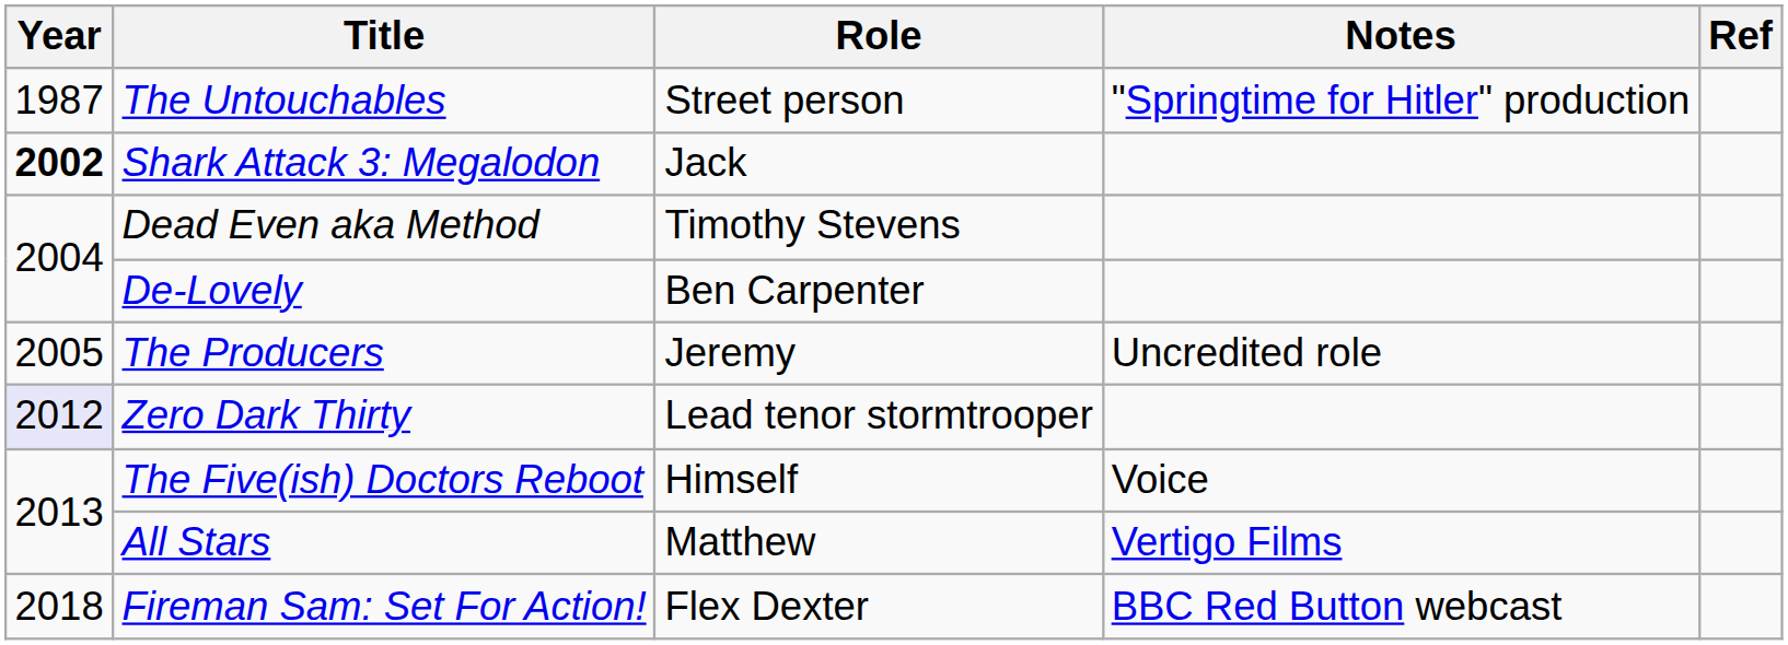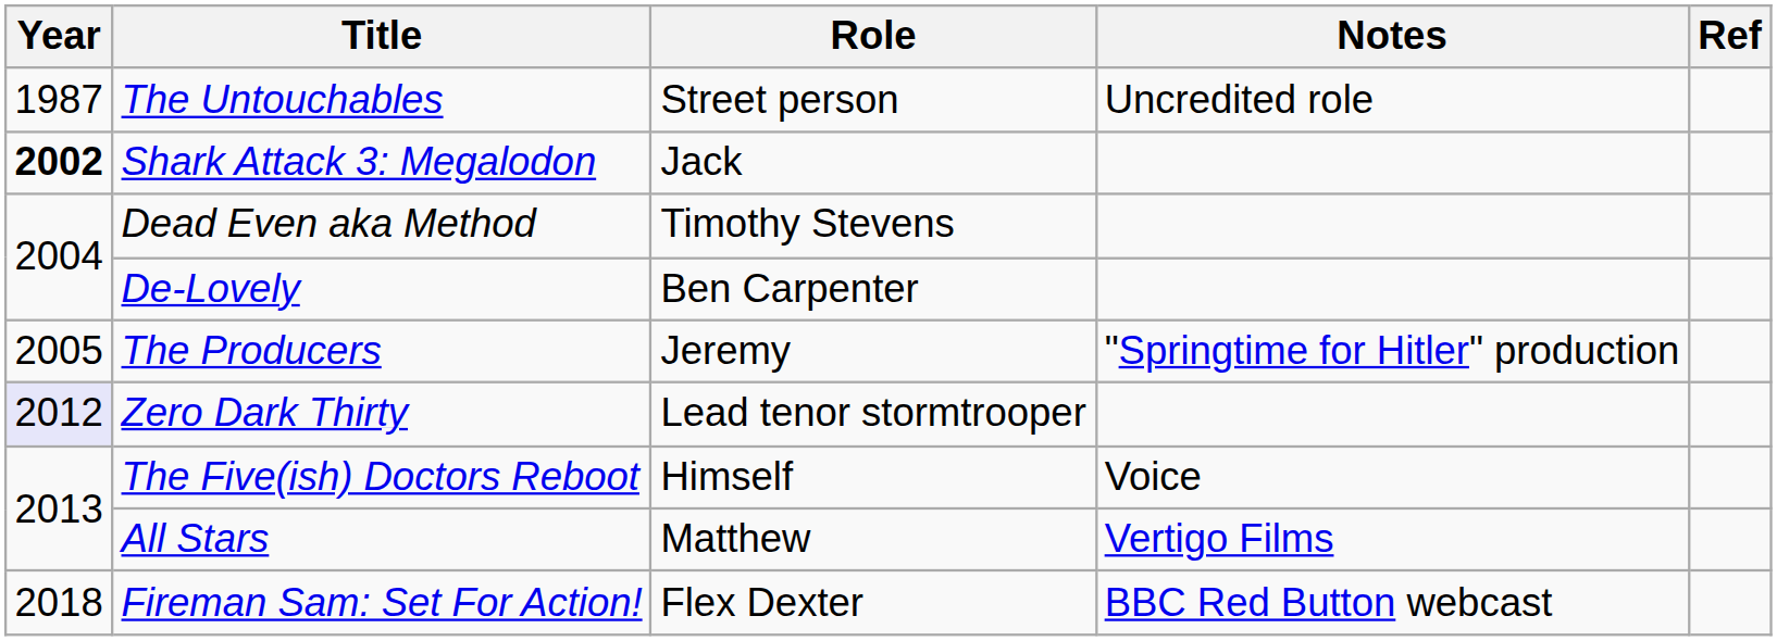 <table class="wikitable plainrowheaders sortable">
 <tr>
 <th scope="col">Year</th>
 <th scope="col">Title</th>
 <th scope="col">Role</th>
 <th class="unsortable">Notes</th>
 <th>Ref</th>
 </tr>
 <tr>
 <td>1987</td>
 <td><em><a href='#'>The Untouchables</a></em></td>
 <td>Street person</td>
-<td>"<a href='#'>Springtime for Hitler</a>" production</td>
+<td>Uncredited role</td>
 <td></td>
 </tr>
 <tr>
 <td><strong>2002</strong></td>
 <td><em><a href='#'>Shark Attack 3: Megalodon</a></em></td>
 <td>Jack</td>
 <td></td>
 <td></td>
 </tr>
 <tr>
 <td rowspan=2>2004</td>
 <td><em>Dead Even aka Method</em></td>
 <td>Timothy Stevens</td>
 <td></td>
 <td></td>
 </tr>
 <tr>
 <td><em><a href='#'>De-Lovely</a></em></td>
 <td>Ben Carpenter</td>
 <td></td>
 <td></td>
 </tr>
 <tr>
 <td>2005</td>
 <td><em><a href='#'>The Producers</a></em></td>
 <td>Jeremy</td>
-<td>Uncredited role</td>
+<td>"<a href='#'>Springtime for Hitler</a>" production</td>
 <td></td>
 </tr>
 <tr>
 <td style="background: lavender;">2012</td>
 <td><em><a href='#'>Zero Dark Thirty</a></em></td>
 <td>Lead tenor stormtrooper</td>
 <td></td>
 <td></td>
 </tr>
 <tr>
 <td rowspan=2>2013</td>
 <td><em><a href='#'>The Five(ish) Doctors Reboot</a></em></td>
 <td>Himself</td>
 <td>Voice</td>
 <td></td>
 </tr>
 <tr>
 <td><em><a href='#'>All Stars</a></em></td>
 <td>Matthew</td>
 <td><a href='#'>Vertigo Films</a></td>
 <td></td>
 </tr>
 <tr>
 <td>2018</td>
 <td><em><a href='#'>Fireman Sam: Set For Action!</a></em></td>
 <td>Flex Dexter</td>
 <td><a href='#'>BBC Red Button</a> webcast</td>
 <td></td>
 </tr>
 </table>
